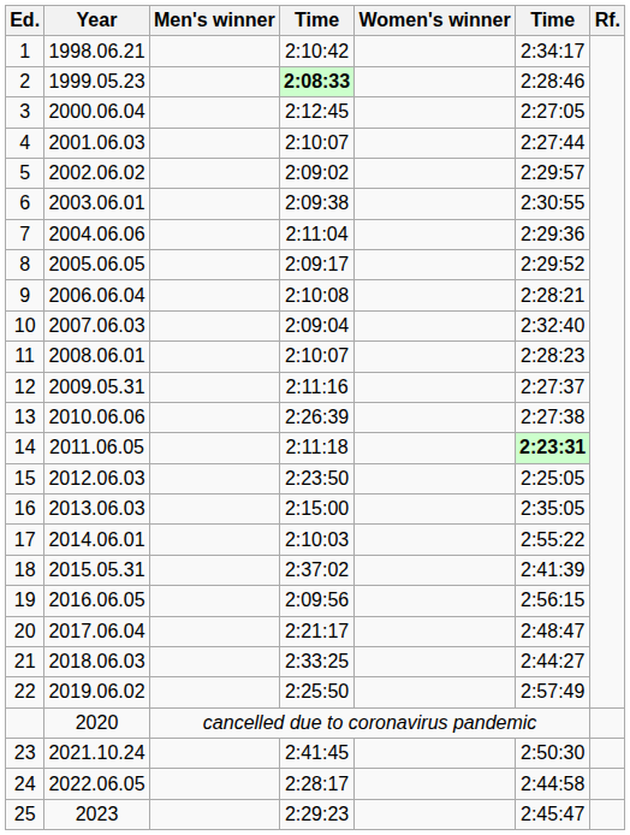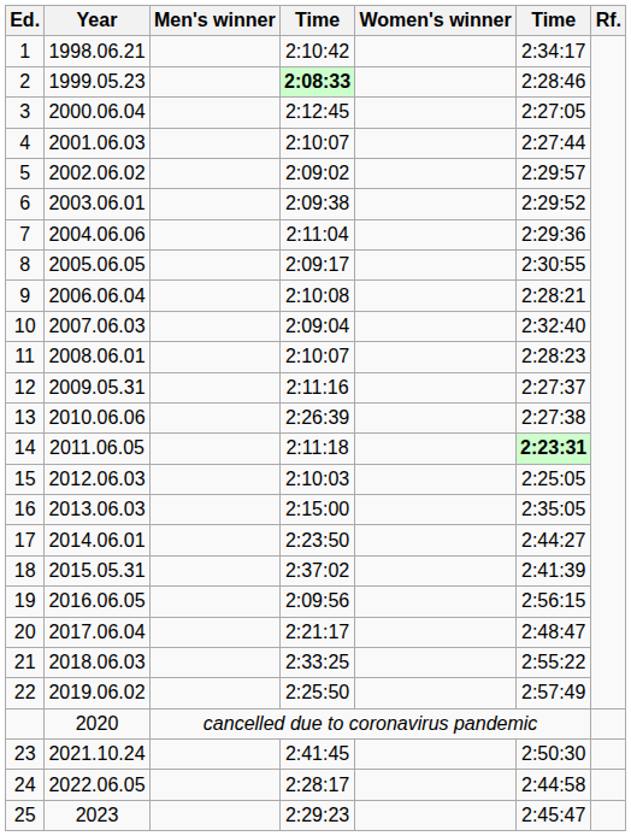 <table class="wikitable sortable" style="text-align:center">
 <tr>
 <th class="unsortable">Ed.</th>
 <th>Year</th>
 <th>Men's winner</th>
 <th>Time</th>
 <th>Women's winner</th>
 <th>Time</th>
 <th class="unsortable">Rf.</th>
 </tr>
 <tr>
 <td>1</td>
 <td>1998.06.21</td>
 <td align="left"></td>
 <td>2:10:42</td>
 <td align="left"></td>
 <td>2:34:17</td>
 </tr>
 <tr>
 <td>2</td>
 <td>1999.05.23</td>
 <td align="left"></td>
 <td bgcolor="#CCFFCC"><strong>2:08:33</strong></td>
 <td align="left"></td>
 <td>2:28:46</td>
 </tr>
 <tr>
 <td>3</td>
 <td>2000.06.04</td>
 <td align="left"></td>
 <td>2:12:45</td>
 <td align="left"></td>
 <td>2:27:05</td>
 </tr>
 <tr>
 <td>4</td>
 <td>2001.06.03</td>
 <td align="left"></td>
 <td>2:10:07</td>
 <td align="left"></td>
 <td>2:27:44</td>
 </tr>
 <tr>
 <td>5</td>
 <td>2002.06.02</td>
 <td align="left"></td>
 <td>2:09:02</td>
 <td align="left"></td>
 <td>2:29:57</td>
 </tr>
 <tr>
 <td>6</td>
 <td>2003.06.01</td>
 <td align="left"></td>
 <td>2:09:38</td>
 <td align="left"></td>
-<td>2:30:55</td>
+<td>2:29:52</td>
 </tr>
 <tr>
 <td>7</td>
 <td>2004.06.06</td>
 <td align="left"></td>
 <td>2:11:04</td>
 <td align="left"></td>
 <td>2:29:36</td>
 </tr>
 <tr>
 <td>8</td>
 <td>2005.06.05</td>
 <td align="left"></td>
 <td>2:09:17</td>
 <td align="left"></td>
-<td>2:29:52</td>
+<td>2:30:55</td>
 </tr>
 <tr>
 <td>9</td>
 <td>2006.06.04</td>
 <td align="left"></td>
 <td>2:10:08</td>
 <td align="left"></td>
 <td>2:28:21</td>
 </tr>
 <tr>
 <td>10</td>
 <td>2007.06.03</td>
 <td align="left"></td>
 <td>2:09:04</td>
 <td align="left"></td>
 <td>2:32:40</td>
 </tr>
 <tr>
 <td>11</td>
 <td>2008.06.01</td>
 <td align="left"></td>
 <td>2:10:07</td>
 <td align="left"></td>
 <td>2:28:23</td>
 </tr>
 <tr>
 <td>12</td>
 <td>2009.05.31</td>
 <td align="left"></td>
 <td>2:11:16</td>
 <td align="left"></td>
 <td>2:27:37</td>
 </tr>
 <tr>
 <td>13</td>
 <td>2010.06.06</td>
 <td align="left"></td>
 <td>2:26:39</td>
 <td align="left"></td>
 <td>2:27:38</td>
 </tr>
 <tr>
 <td>14</td>
 <td>2011.06.05</td>
 <td align="left"></td>
 <td>2:11:18</td>
 <td align="left"></td>
 <td bgcolor="#CCFFCC"><strong>2:23:31</strong></td>
 </tr>
 <tr>
 <td>15</td>
 <td>2012.06.03</td>
 <td align="left"></td>
-<td>2:23:50</td>
+<td>2:10:03</td>
 <td align="left"></td>
 <td>2:25:05</td>
 </tr>
 <tr>
 <td>16</td>
 <td>2013.06.03</td>
 <td align="left"></td>
 <td>2:15:00</td>
 <td align="left"></td>
 <td>2:35:05</td>
 </tr>
 <tr>
 <td>17</td>
 <td>2014.06.01</td>
 <td align="left"></td>
-<td>2:10:03</td>
+<td>2:23:50</td>
 <td align="left"></td>
-<td>2:55:22</td>
+<td>2:44:27</td>
 </tr>
 <tr>
 <td>18</td>
 <td>2015.05.31</td>
 <td align="left"></td>
 <td>2:37:02</td>
 <td align="left"></td>
 <td>2:41:39</td>
 </tr>
 <tr>
 <td>19</td>
 <td>2016.06.05</td>
 <td align="left"></td>
 <td>2:09:56</td>
 <td align="left"></td>
 <td>2:56:15</td>
 </tr>
 <tr>
 <td>20</td>
 <td>2017.06.04</td>
 <td align="left"></td>
 <td>2:21:17</td>
 <td align="left"></td>
 <td>2:48:47</td>
 </tr>
 <tr>
 <td>21</td>
 <td>2018.06.03</td>
 <td align="left"></td>
 <td>2:33:25</td>
 <td align="left"></td>
-<td>2:44:27</td>
+<td>2:55:22</td>
 </tr>
 <tr>
 <td>22</td>
 <td>2019.06.02</td>
 <td align="left"></td>
 <td>2:25:50</td>
 <td align="left"></td>
 <td>2:57:49</td>
 </tr>
 <tr>
 <td></td>
 <td>2020</td>
 <td colspan="4" align="center" data-sort-value=""><em>cancelled due to coronavirus pandemic</em></td>
 <td></td>
 </tr>
 <tr>
 <td>23</td>
 <td>2021.10.24</td>
 <td align="left"></td>
 <td>2:41:45</td>
 <td align="left"></td>
 <td>2:50:30</td>
 <td></td>
 </tr>
 <tr>
 <td>24</td>
 <td>2022.06.05</td>
 <td align="left"></td>
 <td>2:28:17</td>
 <td align="left"></td>
 <td>2:44:58</td>
 <td></td>
 </tr>
 <tr>
 <td>25</td>
 <td>2023</td>
 <td align="left"></td>
 <td>2:29:23</td>
 <td align="left"></td>
 <td>2:45:47</td>
 <td></td>
 </tr>
 </table>
